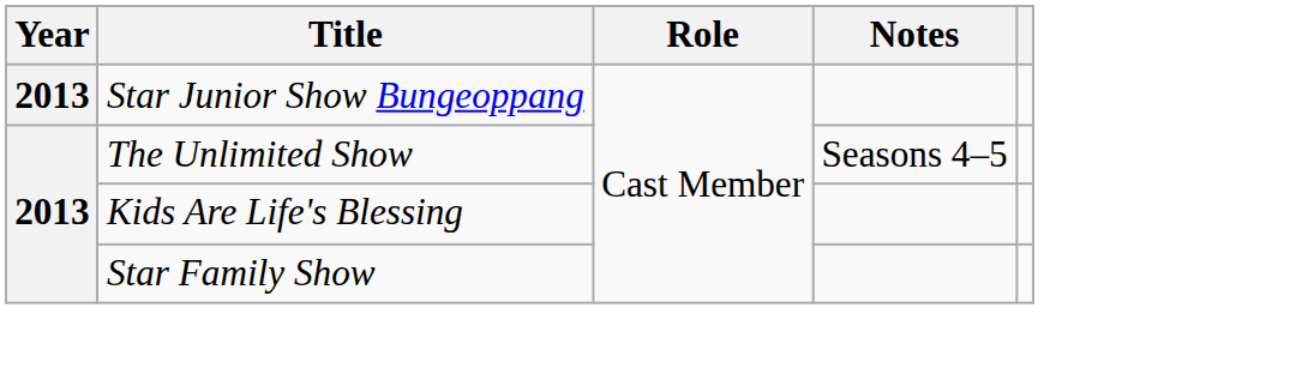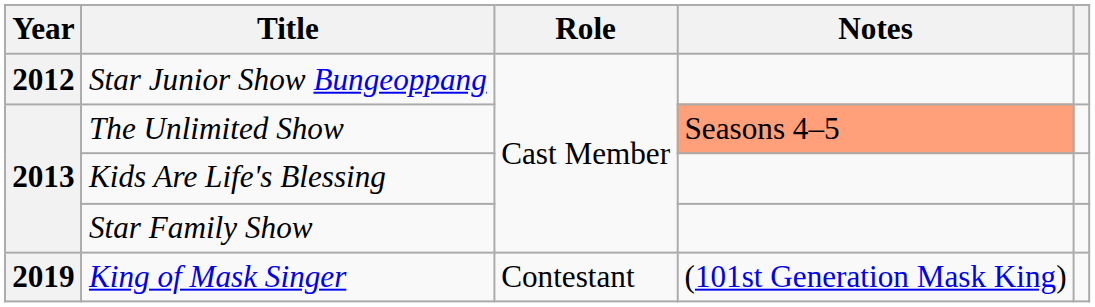 <table class="wikitable plainrowheaders sortable">
 <tr>
 <th scope="col">Year</th>
 <th scope="col">Title</th>
 <th scope="col">Role</th>
 <th scope="col">Notes</th>
 <th scope="col" class="unsortable"></th>
 </tr>
 <tr>
-<th scope="row">2013</th>
+<th scope="row">2012</th>
 <td><em>Star Junior Show <a href='#'>Bungeoppang</a></em></td>
 <td rowspan="4">Cast Member</td>
 <td></td>
 <td style="text-align:center"></td>
 </tr>
 <tr>
 <th scope="row" rowspan="3">2013</th>
 <td><em>The Unlimited Show</em></td>
-<td>Seasons 4–5</td>
+<td style="background: lightsalmon;">Seasons 4–5</td>
 <td style="text-align:center"></td>
 </tr>
 <tr>
 <td><em>Kids Are Life's Blessing</em></td>
 <td></td>
 <td style="text-align:center"></td>
 </tr>
 <tr>
 <td><em>Star Family Show</em></td>
 <td></td>
 <td style="text-align:center"></td>
 </tr>
+<tr>
+<th scope="row">2019</th>
+<td><em><a href='#'>King of Mask Singer</a></em></td>
+<td>Contestant</td>
+<td>(<a href='#'>101st Generation Mask King</a>)</td>
+<td style="text-align:center"></td>
+</tr>
 </table>
